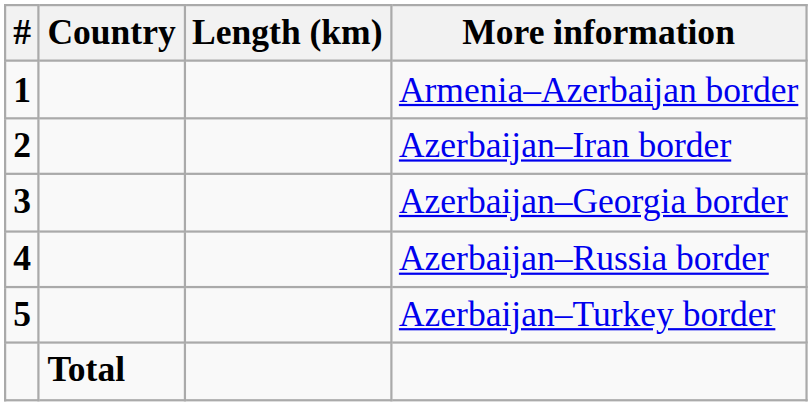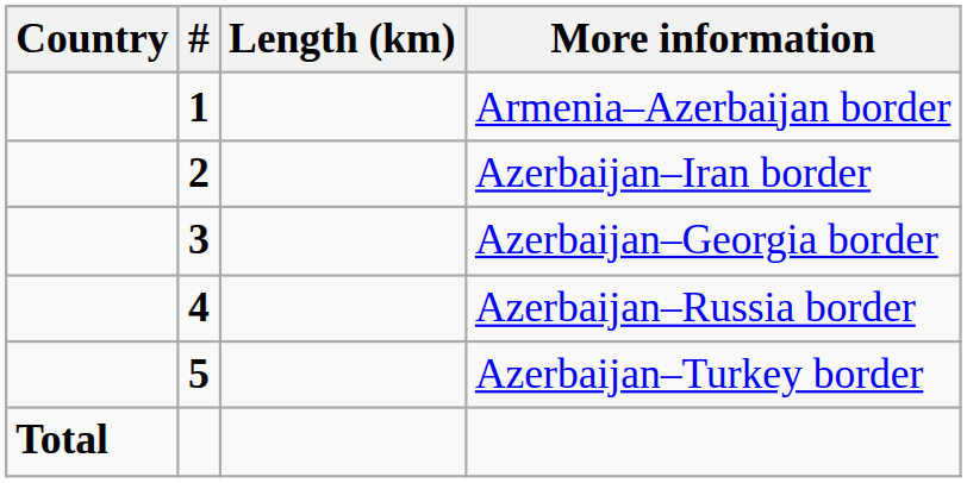 <table class="wikitable sortable">
 <tr>
+<th>Country</th>
 <th><strong>#</strong></th>
-<th>Country</th>
 <th>Length (km)</th>
 <th>More information</th>
 </tr>
 <tr>
+<td></td>
 <td><strong>1</strong></td>
-<td></td>
 <td align="left"></td>
 <td><a href='#'>Armenia–Azerbaijan border</a></td>
 </tr>
 <tr>
+<td></td>
 <td><strong>2</strong></td>
-<td></td>
 <td align="left"></td>
 <td><a href='#'>Azerbaijan–Iran border</a></td>
 </tr>
 <tr>
+<td></td>
 <td><strong>3</strong></td>
-<td></td>
 <td align="left"></td>
 <td><a href='#'>Azerbaijan–Georgia border</a></td>
 </tr>
 <tr>
+<td></td>
 <td><strong>4</strong></td>
-<td></td>
 <td align="left"></td>
 <td><a href='#'>Azerbaijan–Russia border</a></td>
 </tr>
 <tr>
+<td></td>
 <td><strong>5</strong></td>
-<td></td>
 <td align="left"></td>
 <td><a href='#'>Azerbaijan–Turkey border</a></td>
 </tr>
 <tr>
+<td><strong>Total</strong></td>
 <td></td>
-<td><strong>Total</strong></td>
 <td align="left"><strong></strong></td>
 <td></td>
 </tr>
 </table>
